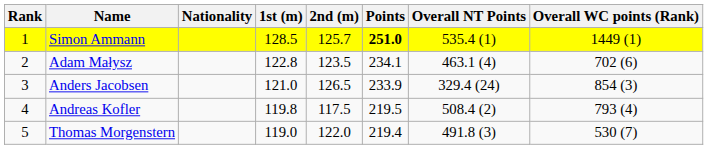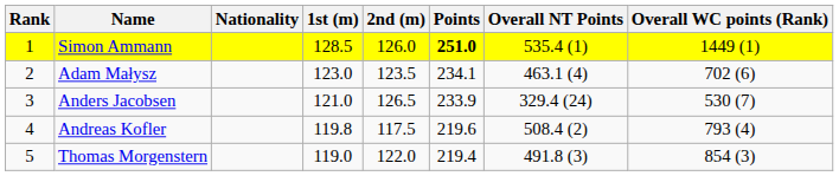 <table class="wikitable">
 <tr>
 <th align=Center>Rank</th>
 <th>Name</th>
 <th>Nationality</th>
 <th align=Center>1st (m)</th>
 <th>2nd (m)</th>
 <th>Points</th>
 <th>Overall NT Points</th>
 <th>Overall WC points (Rank)</th>
 </tr>
 <tr style="background:#ffff00;">
 <td align=center>1</td>
 <td align=left><a href='#'>Simon Ammann</a></td>
 <td align=left></td>
 <td align=center>128.5</td>
-<td align=center>125.7</td>
+<td align=center>126.0</td>
 <td align=center><strong>251.0</strong></td>
 <td align=center>535.4 (1)</td>
 <td align=center>1449 (1)</td>
 </tr>
 <tr>
 <td align=center>2</td>
 <td align=left><a href='#'>Adam Małysz</a></td>
 <td align=left></td>
-<td align=center>122.8</td>
+<td align=center>123.0</td>
 <td align=center>123.5</td>
 <td align=center>234.1</td>
 <td align=center>463.1 (4)</td>
 <td align=center>702 (6)</td>
 </tr>
 <tr>
 <td align=center>3</td>
 <td align=left><a href='#'>Anders Jacobsen</a></td>
 <td align=left></td>
 <td align=center>121.0</td>
 <td align=center>126.5</td>
 <td align=center>233.9</td>
 <td align=center>329.4 (24)</td>
-<td align=center>854 (3)</td>
+<td align=center>530 (7)</td>
 </tr>
 <tr>
 <td align=center>4</td>
 <td align=left><a href='#'>Andreas Kofler</a></td>
 <td align=left></td>
 <td align=center>119.8</td>
 <td align=center>117.5</td>
-<td align=center>219.5</td>
+<td align=center>219.6</td>
 <td align=center>508.4 (2)</td>
 <td align=center>793 (4)</td>
 </tr>
 <tr>
 <td align=center>5</td>
 <td align=left><a href='#'>Thomas Morgenstern</a></td>
 <td align=left></td>
 <td align=center>119.0</td>
 <td align=center>122.0</td>
 <td align=center>219.4</td>
 <td align=center>491.8 (3)</td>
-<td align=center>530 (7)</td>
+<td align=center>854 (3)</td>
 </tr>
 </table>
